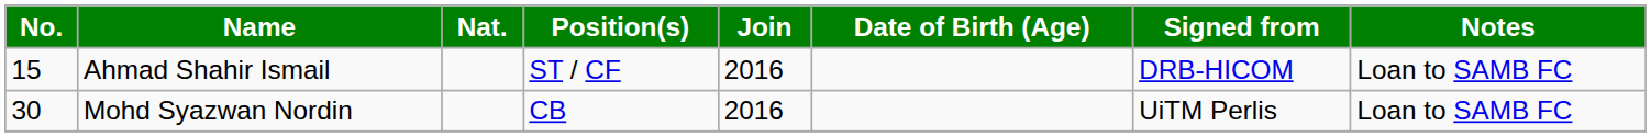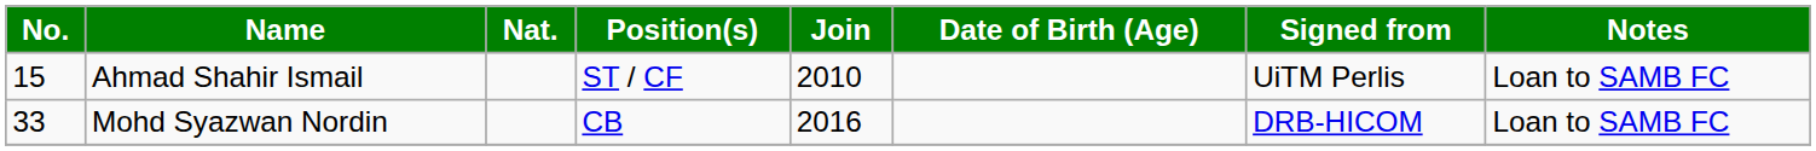 <table class="wikitable sortable"  style="text-align: left; font-size:90%" width=100%>
 <tr>
 <th style="background:green; color:White;">No.</th>
 <th style="background:green; color:White;">Name</th>
 <th style="background:green; color:White;">Nat.</th>
 <th style="background:green; color:White;">Position(s)</th>
 <th style="background:green; color:White;">Join</th>
 <th style="background:green; color:White;">Date of Birth (Age)</th>
 <th style="background:green; color:White;">Signed from</th>
 <th style="background:green; color:White;">Notes</th>
 </tr>
 <tr>
 <td>15</td>
 <td>Ahmad Shahir Ismail</td>
 <td></td>
 <td><a href='#'>ST</a> / <a href='#'>CF</a></td>
+<td>2010</td>
+<td></td>
+<td>UiTM Perlis</td>
+<td>Loan to <a href='#'>SAMB FC</a></td>
+</tr>
+<tr>
+<td>33</td>
+<td>Mohd Syazwan Nordin</td>
+<td></td>
+<td><a href='#'>CB</a></td>
 <td>2016</td>
 <td></td>
 <td><a href='#'>DRB-HICOM</a></td>
 <td>Loan to <a href='#'>SAMB FC</a></td>
 </tr>
 <tr>
-<td>30</td>
-<td>Mohd Syazwan Nordin</td>
-<td></td>
-<td><a href='#'>CB</a></td>
-<td>2016</td>
-<td></td>
-<td>UiTM Perlis</td>
-<td>Loan to <a href='#'>SAMB FC</a></td>
-</tr>
-<tr>
 </tr>
 </table>
